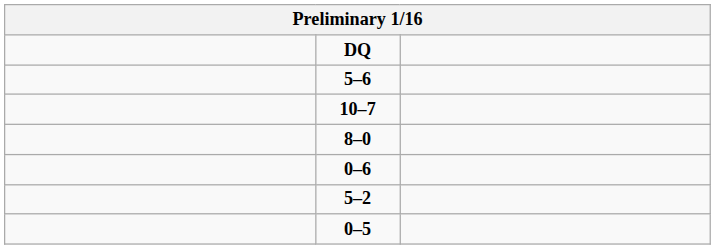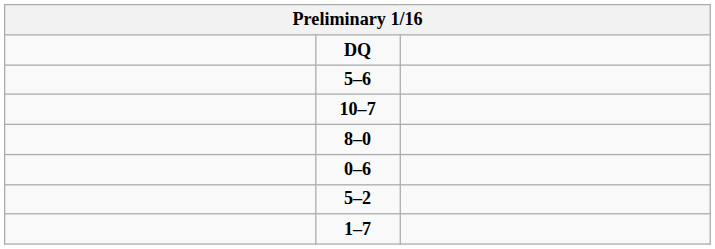 <table class="wikitable" style="text-align: center; font-size:90% ">
 <tr>
 <th colspan=3>Preliminary 1/16</th>
 </tr>
 <tr>
 <td align=left width="240"><strong></strong></td>
 <td align=center width="60"><strong>DQ</strong></td>
 <td align=left width="240"></td>
 </tr>
 <tr>
 <td align=left></td>
 <td align=center><strong>5–6</strong></td>
 <td align=left><strong></strong></td>
 </tr>
 <tr>
 <td align=left><strong></strong></td>
 <td align=center><strong>10–7</strong></td>
 <td align=left></td>
 </tr>
 <tr>
 <td align=left><strong></strong></td>
 <td align=center><strong>8–0</strong></td>
 <td align=left></td>
 </tr>
 <tr>
 <td align=left></td>
 <td align=center><strong>0–6</strong></td>
 <td align=left><strong></strong></td>
 </tr>
 <tr>
 <td align=left><strong></strong></td>
 <td align=center><strong>5–2</strong></td>
 <td align=left></td>
 </tr>
 <tr>
 <td align=left></td>
-<td align=center><strong>0–5</strong></td>
+<td align=center><strong>1–7</strong></td>
 <td align=left><strong></strong></td>
 </tr>
 </table>
